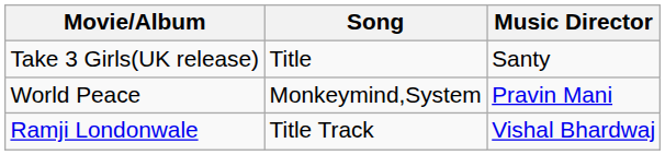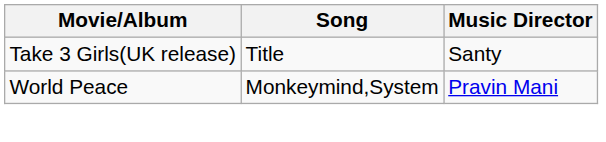 <table class="wikitable sortable">
 <tr>
 <th>Movie/Album</th>
 <th>Song</th>
 <th>Music Director</th>
 </tr>
 <tr>
 <td>Take 3 Girls(UK release)</td>
 <td>Title</td>
 <td>Santy</td>
 </tr>
 <tr>
 <td>World Peace</td>
 <td>Monkeymind,System</td>
 <td><a href='#'>Pravin Mani</a></td>
 </tr>
-<tr>
-<td><a href='#'>Ramji Londonwale</a></td>
-<td>Title Track</td>
-<td><a href='#'>Vishal Bhardwaj</a></td>
-</tr>
 </table>
